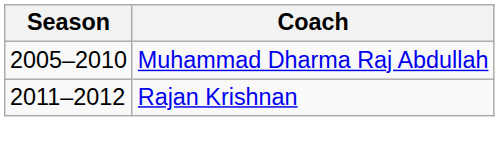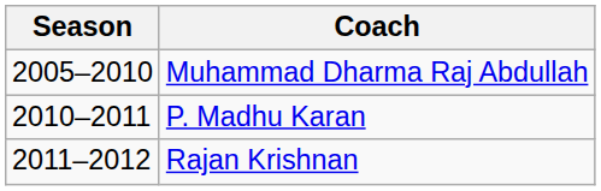 <table class="wikitable">
 <tr>
 <th>Season</th>
 <th>Coach</th>
 </tr>
 <tr>
 <td>2005–2010</td>
 <td> <a href='#'>Muhammad Dharma Raj Abdullah</a></td>
 </tr>
 <tr>
+<td>2010–2011</td>
+<td> <a href='#'>P. Madhu Karan</a></td>
+</tr>
+<tr>
 <td>2011–2012</td>
 <td> <a href='#'>Rajan Krishnan</a></td>
 </tr>
 </table>
